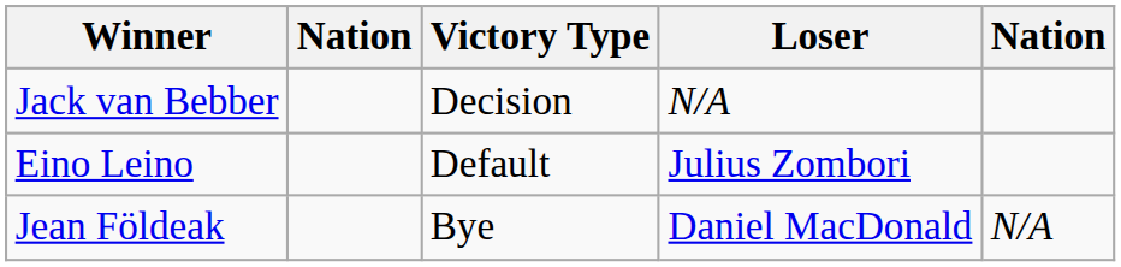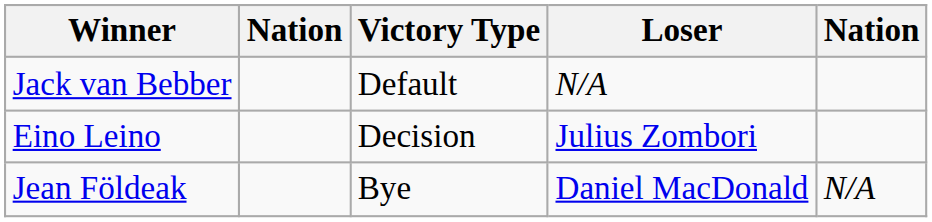 <table class="wikitable sortable" style="text-align:left;">
 <tr>
 <th>Winner</th>
 <th>Nation</th>
 <th>Victory Type</th>
 <th>Loser</th>
 <th>Nation</th>
 </tr>
 <tr>
 <td><a href='#'>Jack van Bebber</a></td>
 <td></td>
-<td>Decision</td>
+<td>Default</td>
 <td><em>N/A</em></td>
 <td></td>
 </tr>
 <tr>
 <td><a href='#'>Eino Leino</a></td>
 <td></td>
-<td>Default</td>
+<td>Decision</td>
 <td><a href='#'>Julius Zombori</a></td>
 <td></td>
 </tr>
 <tr>
 <td><a href='#'>Jean Földeak</a></td>
 <td></td>
 <td>Bye</td>
 <td><a href='#'>Daniel MacDonald</a></td>
 <td><em>N/A</em></td>
 </tr>
 </table>
